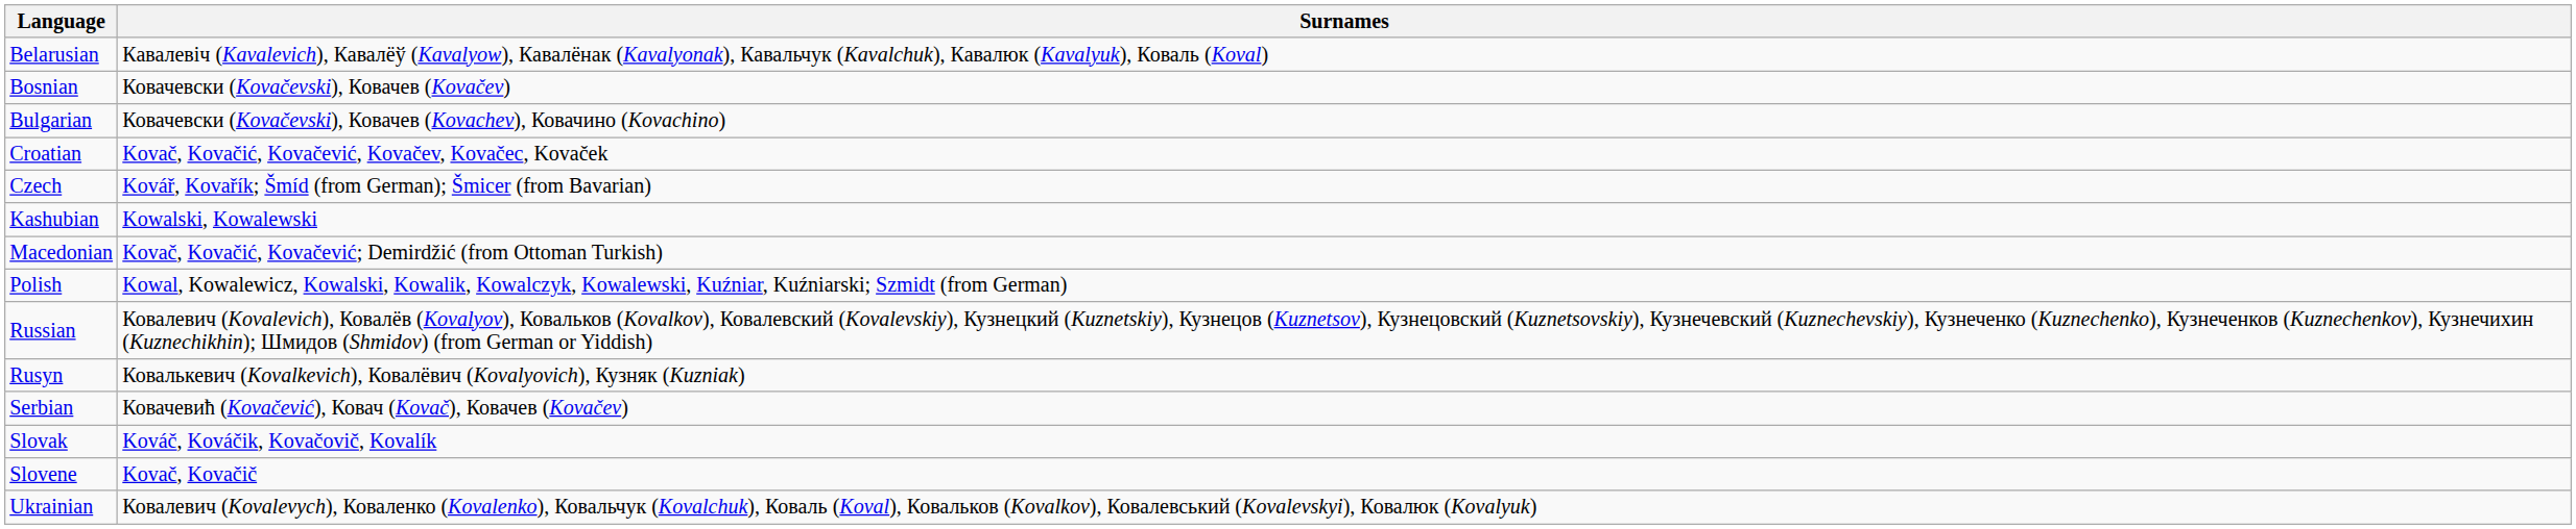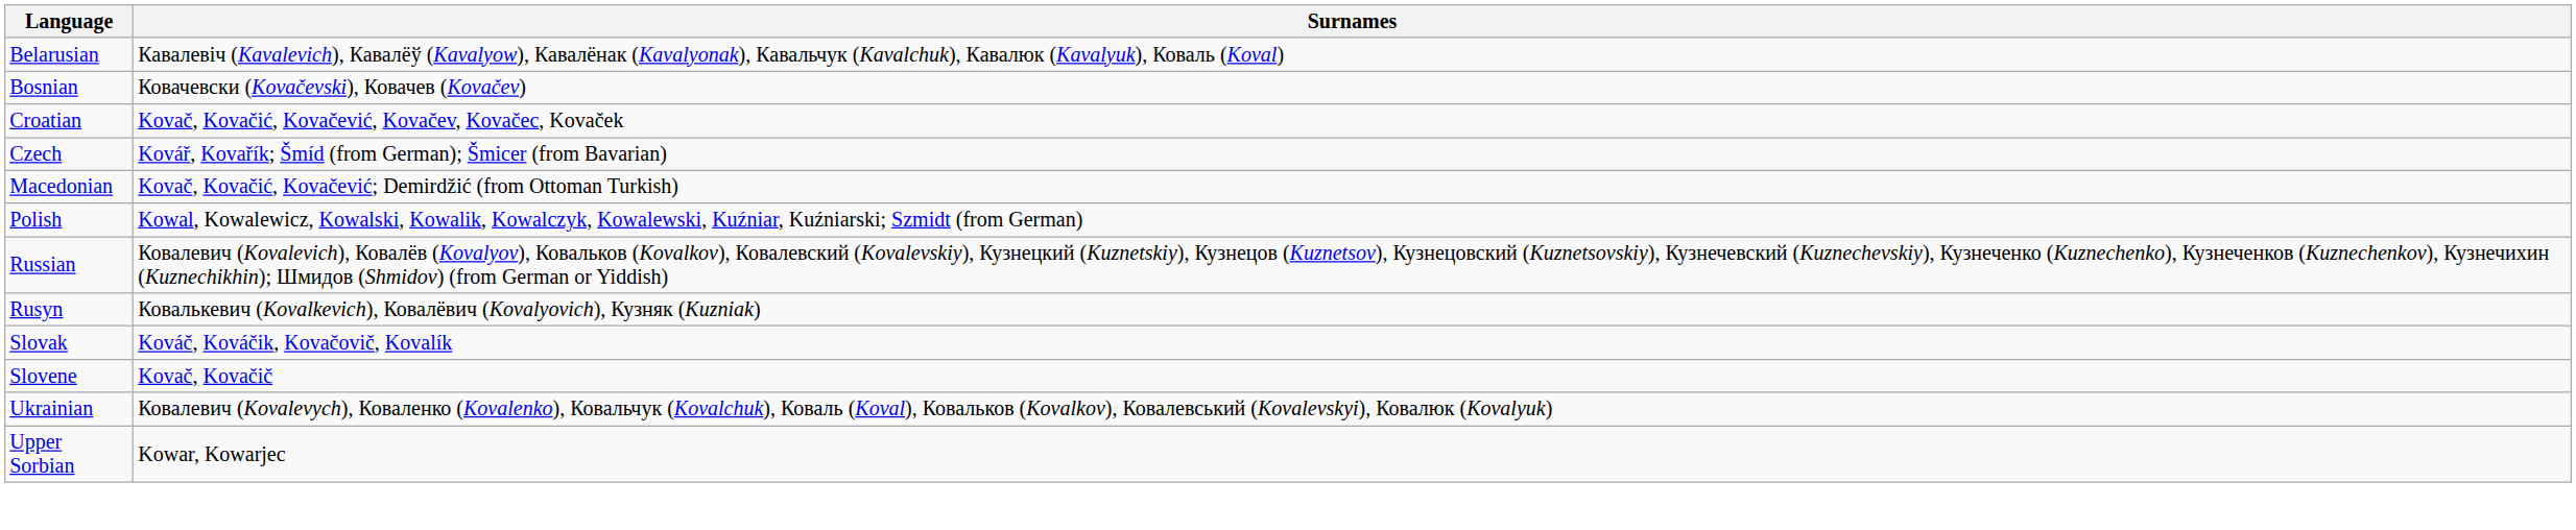 <table class="wikitable">
 <tr>
 <th>Language</th>
 <th>Surnames</th>
 </tr>
 <tr>
 <td><a href='#'>Belarusian</a></td>
 <td>Кавалевіч (<em><a href='#'>Kavalevich</a></em>), Кавалёў (<em><a href='#'>Kavalyow</a></em>), Кавалёнак (<em><a href='#'>Kavalyonak</a></em>), Кавальчук (<em>Kavalchuk</em>), Кавалюк (<em><a href='#'>Kavalyuk</a></em>), Коваль (<em><a href='#'>Koval</a></em>)</td>
 </tr>
 <tr>
 <td><a href='#'>Bosnian</a></td>
 <td>Ковачевски (<em><a href='#'>Kovačevski</a></em>), Ковачев (<em><a href='#'>Kovačev</a></em>)</td>
 </tr>
 <tr>
-<td><a href='#'>Bulgarian</a></td>
-<td>Ковачевски (<em><a href='#'>Kovačevski</a></em>), Ковачев (<em><a href='#'>Kovachev</a></em>), Ковачино (<em>Kovachino</em>)</td>
-</tr>
-<tr>
 <td><a href='#'>Croatian</a></td>
 <td><a href='#'>Kovač</a>, <a href='#'>Kovačić</a>, <a href='#'>Kovačević</a>, <a href='#'>Kovačev</a>, <a href='#'>Kovačec</a>, Kovaček</td>
 </tr>
 <tr>
 <td><a href='#'>Czech</a></td>
 <td><a href='#'>Kovář</a>, <a href='#'>Kovařík</a>; <a href='#'>Šmíd</a> (from German); <a href='#'>Šmicer</a> (from Bavarian)</td>
-</tr>
-<tr>
-<td><a href='#'>Kashubian</a></td>
-<td><a href='#'>Kowalski</a>, <a href='#'>Kowalewski</a></td>
 </tr>
 <tr>
 <td><a href='#'>Macedonian</a></td>
 <td><a href='#'>Kovač</a>, <a href='#'>Kovačić</a>, <a href='#'>Kovačević</a>; Demirdžić (from Ottoman Turkish)</td>
 </tr>
 <tr>
 <td><a href='#'>Polish</a></td>
 <td><a href='#'>Kowal</a>, Kowalewicz, <a href='#'>Kowalski</a>, <a href='#'>Kowalik</a>, <a href='#'>Kowalczyk</a>, <a href='#'>Kowalewski</a>, <a href='#'>Kuźniar</a>, Kuźniarski; <a href='#'>Szmidt</a> (from German)</td>
 </tr>
 <tr>
 <td><a href='#'>Russian</a></td>
 <td>Ковалевич (<em>Kovalevich</em>), Ковалёв (<em><a href='#'>Kovalyov</a></em>), Ковальков (<em>Kovalkov</em>), Ковалевский (<em>Kovalevskiy</em>), Кузнецкий (<em>Kuznetskiy</em>), Кузнецов (<em><a href='#'>Kuznetsov</a></em>), Кузнецовский (<em>Kuznetsovskiy</em>), Кузнечевский (<em>Kuznechevskiy</em>), Кузнеченко (<em>Kuznechenko</em>), Кузнеченков (<em>Kuznechenkov</em>), Кузнечихин (<em>Kuznechikhin</em>); Шмидов (<em>Shmidov</em>) (from German or Yiddish)</td>
 </tr>
 <tr>
 <td><a href='#'>Rusyn</a></td>
 <td>Ковалькевич (<em>Kovalkevich</em>), Ковалёвич (<em>Kovalyovich</em>), Кузняк (<em>Kuzniak</em>)</td>
 </tr>
 <tr>
-<td><a href='#'>Serbian</a></td>
-<td>Ковачевић (<em><a href='#'>Kovačević</a></em>), Ковач (<em><a href='#'>Kovač</a></em>), Ковачев (<em><a href='#'>Kovačev</a></em>)</td>
-</tr>
-<tr>
 <td><a href='#'>Slovak</a></td>
 <td><a href='#'>Kováč</a>, <a href='#'>Kováčik</a>, <a href='#'>Kovačovič</a>, <a href='#'>Kovalík</a></td>
 </tr>
 <tr>
 <td><a href='#'>Slovene</a></td>
 <td><a href='#'>Kovač</a>, <a href='#'>Kovačič</a></td>
 </tr>
 <tr>
 <td><a href='#'>Ukrainian</a></td>
 <td>Ковалевич (<em>Kovalevych</em>), Коваленко (<em><a href='#'>Kovalenko</a></em>), Ковальчук (<em><a href='#'>Kovalchuk</a></em>), Коваль (<em><a href='#'>Koval</a></em>), Ковальков (<em>Kovalkov</em>), Ковалевський (<em>Kovalevskyi</em>), Ковалюк (<em>Kovalyuk</em>)</td>
 </tr>
+<tr>
+<td><a href='#'>Upper Sorbian</a></td>
+<td>Kowar, Kowarjec</td>
+</tr>
 </table>
